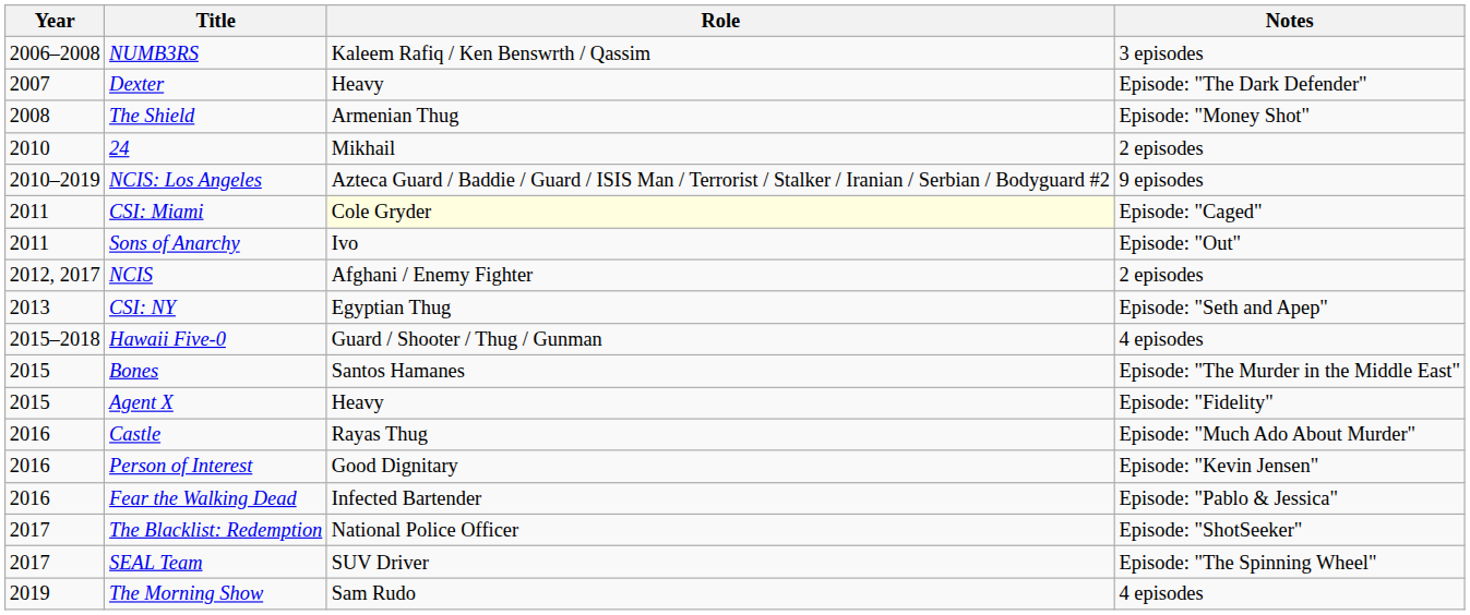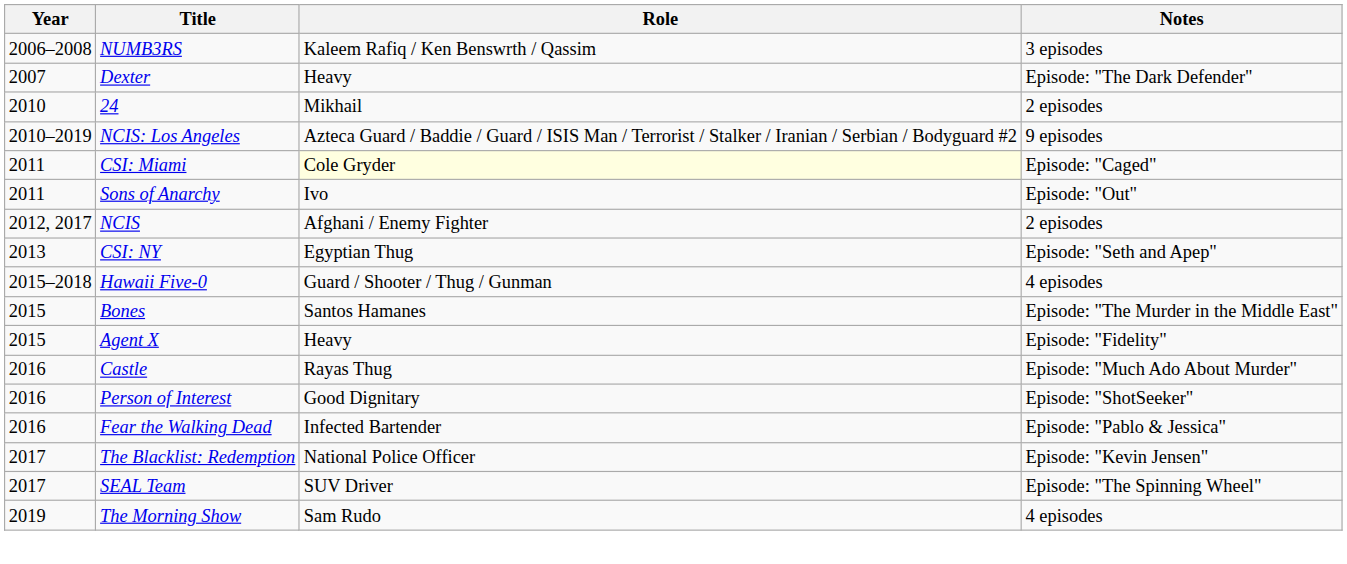 <table class="wikitable sortable">
 <tr>
 <th>Year</th>
 <th>Title</th>
 <th>Role</th>
 <th class="unsortable">Notes</th>
 </tr>
 <tr>
 <td>2006–2008</td>
 <td><em><a href='#'>NUMB3RS</a></em></td>
 <td>Kaleem Rafiq / Ken Benswrth / Qassim</td>
 <td>3 episodes</td>
 </tr>
 <tr>
 <td>2007</td>
 <td><em><a href='#'>Dexter</a></em></td>
 <td>Heavy</td>
 <td>Episode: "The Dark Defender"</td>
-</tr>
-<tr>
-<td>2008</td>
-<td><em><a href='#'>The Shield</a></em></td>
-<td>Armenian Thug</td>
-<td>Episode: "Money Shot"</td>
 </tr>
 <tr>
 <td>2010</td>
 <td><em><a href='#'>24</a></em></td>
 <td>Mikhail</td>
 <td>2 episodes</td>
 </tr>
 <tr>
 <td>2010–2019</td>
 <td><em><a href='#'>NCIS: Los Angeles</a></em></td>
 <td>Azteca Guard / Baddie / Guard / ISIS Man / Terrorist / Stalker / Iranian / Serbian / Bodyguard #2</td>
 <td>9 episodes</td>
 </tr>
 <tr>
 <td>2011</td>
 <td><em><a href='#'>CSI: Miami</a></em></td>
 <td style="background: lightyellow;">Cole Gryder</td>
 <td>Episode: "Caged"</td>
 </tr>
 <tr>
 <td>2011</td>
 <td><em><a href='#'>Sons of Anarchy</a></em></td>
 <td>Ivo</td>
 <td>Episode: "Out"</td>
 </tr>
 <tr>
 <td>2012, 2017</td>
 <td><em><a href='#'>NCIS</a></em></td>
 <td>Afghani / Enemy Fighter</td>
 <td>2 episodes</td>
 </tr>
 <tr>
 <td>2013</td>
 <td><em><a href='#'>CSI: NY</a></em></td>
 <td>Egyptian Thug</td>
 <td>Episode: "Seth and Apep"</td>
 </tr>
 <tr>
 <td>2015–2018</td>
 <td><em><a href='#'>Hawaii Five-0</a></em></td>
 <td>Guard / Shooter / Thug / Gunman</td>
 <td>4 episodes</td>
 </tr>
 <tr>
 <td>2015</td>
 <td><em><a href='#'>Bones</a></em></td>
 <td>Santos Hamanes</td>
 <td>Episode: "The Murder in the Middle East"</td>
 </tr>
 <tr>
 <td>2015</td>
 <td><em><a href='#'>Agent X</a></em></td>
 <td>Heavy</td>
 <td>Episode: "Fidelity"</td>
 </tr>
 <tr>
 <td>2016</td>
 <td><em><a href='#'>Castle</a></em></td>
 <td>Rayas Thug</td>
 <td>Episode: "Much Ado About Murder"</td>
 </tr>
 <tr>
 <td>2016</td>
 <td><em><a href='#'>Person of Interest</a></em></td>
 <td>Good Dignitary</td>
-<td>Episode: "Kevin Jensen"</td>
+<td>Episode: "ShotSeeker"</td>
 </tr>
 <tr>
 <td>2016</td>
 <td><em><a href='#'>Fear the Walking Dead</a></em></td>
 <td>Infected Bartender</td>
 <td>Episode: "Pablo & Jessica"</td>
 </tr>
 <tr>
 <td>2017</td>
 <td><em><a href='#'>The Blacklist: Redemption</a></em></td>
 <td>National Police Officer</td>
-<td>Episode: "ShotSeeker"</td>
+<td>Episode: "Kevin Jensen"</td>
 </tr>
 <tr>
 <td>2017</td>
 <td><em><a href='#'>SEAL Team</a></em></td>
 <td>SUV Driver</td>
 <td>Episode: "The Spinning Wheel"</td>
 </tr>
 <tr>
 <td>2019</td>
 <td><em><a href='#'>The Morning Show</a></em></td>
 <td>Sam Rudo</td>
 <td>4 episodes</td>
 </tr>
 </table>
